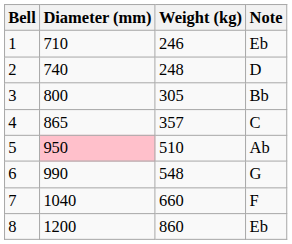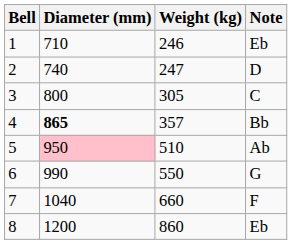 <table class="wikitable">
 <tr>
 <th>Bell</th>
 <th>Diameter (mm)</th>
 <th>Weight (kg)</th>
 <th>Note</th>
 </tr>
 <tr>
 <td>1</td>
 <td>710</td>
 <td>246</td>
 <td>Eb</td>
 </tr>
 <tr>
 <td>2</td>
 <td>740</td>
-<td>248</td>
+<td>247</td>
 <td>D</td>
 </tr>
 <tr>
 <td>3</td>
 <td>800</td>
 <td>305</td>
-<td>Bb</td>
+<td>C</td>
 </tr>
 <tr>
 <td>4</td>
-<td>865</td>
+<td><strong>865</strong></td>
 <td>357</td>
-<td>C</td>
+<td>Bb</td>
 </tr>
 <tr>
 <td>5</td>
 <td style="background: pink;">950</td>
 <td>510</td>
 <td>Ab</td>
 </tr>
 <tr>
 <td>6</td>
 <td>990</td>
-<td>548</td>
+<td>550</td>
 <td>G</td>
 </tr>
 <tr>
 <td>7</td>
 <td>1040</td>
 <td>660</td>
 <td>F</td>
 </tr>
 <tr>
 <td>8</td>
 <td>1200</td>
 <td>860</td>
 <td>Eb</td>
 </tr>
 </table>
